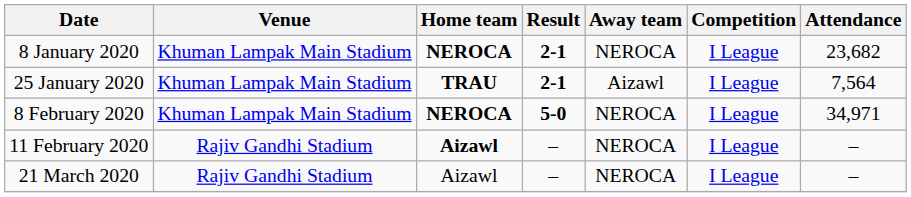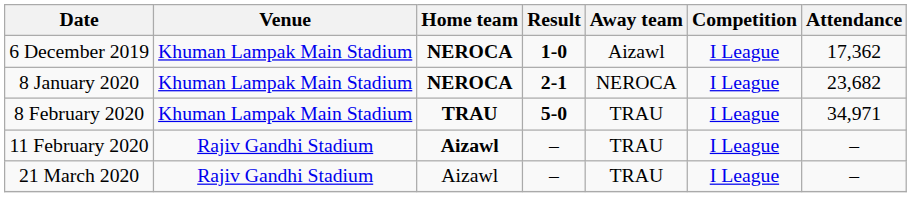 <table class="wikitable" style="text-align: center">
 <tr>
 <th rowspan=1><strong>Date</strong></th>
 <th rowspan=1><strong>Venue</strong></th>
 <th rowspan=1><strong>Home team</strong></th>
 <th rowspan=1><strong>Result</strong></th>
 <th rowspan=1><strong>Away team</strong></th>
 <th rowspan=1><strong>Competition</strong></th>
 <th rowspan=1><strong>Attendance</strong></th>
 </tr>
 <tr>
+<td>6 December 2019</td>
+<td><a href='#'>Khuman Lampak Main Stadium</a></td>
+<td><strong>NEROCA</strong></td>
+<td><strong>1-0</strong></td>
+<td>Aizawl</td>
+<td><a href='#'>I League</a></td>
+<td>17,362</td>
+</tr>
+<tr>
 <td>8 January 2020</td>
 <td><a href='#'>Khuman Lampak Main Stadium</a></td>
 <td><strong>NEROCA</strong></td>
 <td><strong>2-1</strong></td>
 <td>NEROCA</td>
 <td><a href='#'>I League</a></td>
 <td>23,682</td>
 </tr>
 <tr>
-<td>25 January 2020</td>
+<td>8 February 2020</td>
 <td><a href='#'>Khuman Lampak Main Stadium</a></td>
 <td><strong>TRAU</strong></td>
-<td><strong>2-1</strong></td>
-<td>Aizawl</td>
-<td><a href='#'>I League</a></td>
-<td>7,564</td>
-</tr>
-<tr>
-<td>8 February 2020</td>
-<td><a href='#'>Khuman Lampak Main Stadium</a></td>
-<td><strong>NEROCA</strong></td>
 <td><strong>5-0</strong></td>
-<td>NEROCA</td>
+<td>TRAU</td>
 <td><a href='#'>I League</a></td>
 <td>34,971</td>
 </tr>
 <tr>
 <td>11 February 2020</td>
 <td><a href='#'>Rajiv Gandhi Stadium</a></td>
 <td><strong>Aizawl</strong></td>
 <td>–<br></td>
-<td>NEROCA</td>
+<td>TRAU</td>
 <td><a href='#'>I League</a></td>
 <td>–</td>
 </tr>
 <tr>
 <td>21 March 2020</td>
 <td><a href='#'>Rajiv Gandhi Stadium</a></td>
 <td>Aizawl</td>
 <td>–<br></td>
-<td>NEROCA</td>
+<td>TRAU</td>
 <td><a href='#'>I League</a></td>
 <td>–</td>
 </tr>
 <tr>
 </tr>
 </table>
